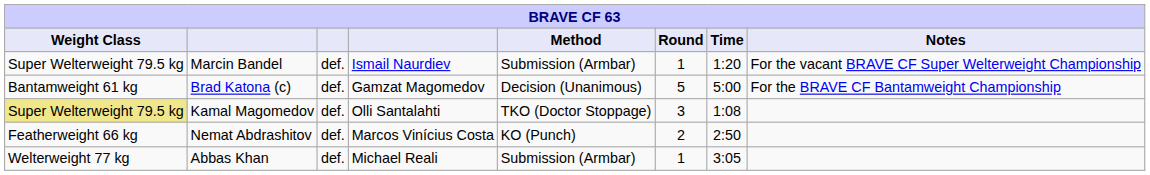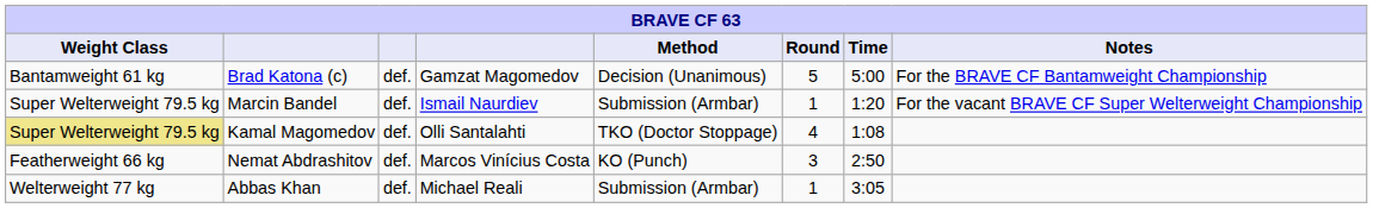 <table class="wikitable" style="font-size: 80%;">
 <tr>
 <th colspan="8" style="background-color: #ccf; color: #000080; text-align: center;"><strong>BRAVE CF 63</strong></th>
 </tr>
 <tr>
 <th colspan="1" style="background-color: #E6E8FA; color: #000000; text-align: center;">Weight Class</th>
 <th colspan="1" style="background-color: #E6E8FA; color: #000000; text-align: center;"></th>
 <th colspan="1" style="background-color: #E6E8FA; color: #000000; text-align: center;"></th>
 <th colspan="1" style="background-color: #E6E8FA; color: #000000; text-align: center;"></th>
 <th colspan="1" style="background-color: #E6E8FA; color: #000000; text-align: center;">Method</th>
 <th colspan="1" style="background-color: #E6E8FA; color: #000000; text-align: center;">Round</th>
 <th colspan="1" style="background-color: #E6E8FA; color: #000000; text-align: center;">Time</th>
 <th colspan="1" style="background-color: #E6E8FA; color: #000000; text-align: center;">Notes</th>
 </tr>
 <tr>
+<td>Bantamweight 61 kg</td>
+<td> <a href='#'>Brad Katona</a> (c)</td>
+<td>def.</td>
+<td> Gamzat Magomedov</td>
+<td>Decision (Unanimous)</td>
+<td align=center>5</td>
+<td align=center>5:00</td>
+<td>For the <a href='#'>BRAVE CF Bantamweight Championship</a></td>
+</tr>
+<tr>
 <td>Super Welterweight 79.5 kg</td>
 <td> Marcin Bandel</td>
 <td>def.</td>
 <td> <a href='#'>Ismail Naurdiev</a></td>
 <td>Submission (Armbar)</td>
 <td align=center>1</td>
 <td align=center>1:20</td>
 <td>For the vacant <a href='#'>BRAVE CF Super Welterweight Championship</a></td>
 </tr>
 <tr>
-<td>Bantamweight 61 kg</td>
-<td> <a href='#'>Brad Katona</a> (c)</td>
-<td>def.</td>
-<td> Gamzat Magomedov</td>
-<td>Decision (Unanimous)</td>
-<td align=center>5</td>
-<td align=center>5:00</td>
-<td>For the <a href='#'>BRAVE CF Bantamweight Championship</a></td>
-</tr>
-<tr>
 <td style="background: khaki;">Super Welterweight 79.5 kg</td>
 <td> Kamal Magomedov</td>
 <td>def.</td>
 <td> Olli Santalahti</td>
 <td>TKO (Doctor Stoppage)</td>
-<td align=center>3</td>
+<td align=center>4</td>
 <td align=center>1:08</td>
 <td></td>
 </tr>
 <tr>
 <td>Featherweight 66 kg</td>
 <td> Nemat Abdrashitov</td>
 <td>def.</td>
 <td> Marcos Vinícius Costa</td>
 <td>KO (Punch)</td>
-<td align=center>2</td>
+<td align=center>3</td>
 <td align=center>2:50</td>
 <td></td>
 </tr>
 <tr>
 <td>Welterweight 77 kg</td>
 <td> Abbas Khan</td>
 <td>def.</td>
 <td> Michael Reali</td>
 <td>Submission (Armbar)</td>
 <td align=center>1</td>
 <td align=center>3:05</td>
 <td></td>
 </tr>
 </table>
